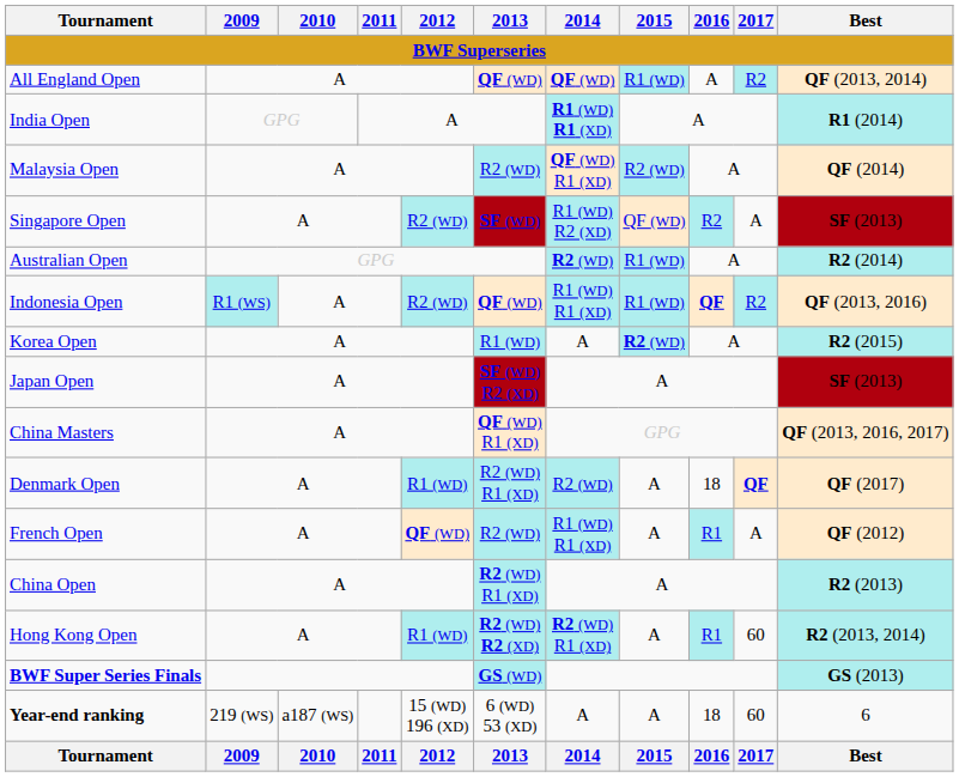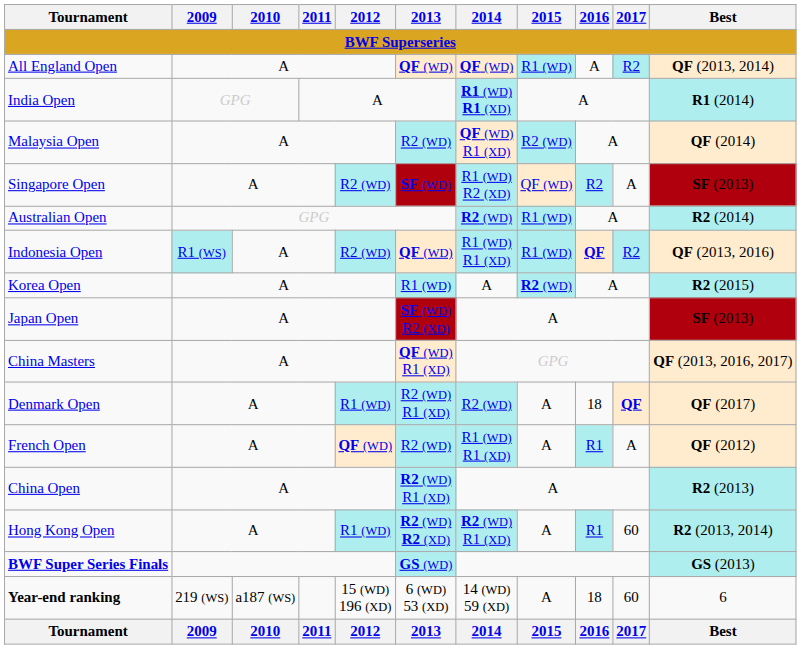 <table class="wikitable" style="font-size: 90%; text-align:center">
 <tr>
 <th>Tournament</th>
 <th><a href='#'>2009</a></th>
 <th><a href='#'>2010</a></th>
 <th><a href='#'>2011</a></th>
 <th><a href='#'>2012</a></th>
 <th><a href='#'>2013</a></th>
 <th><a href='#'>2014</a></th>
 <th><a href='#'>2015</a></th>
 <th><a href='#'>2016</a></th>
 <th><a href='#'>2017</a></th>
 <th>Best</th>
 </tr>
 <tr bgcolor=DAA520>
 <td colspan="11" align=center><strong><a href='#'>BWF Superseries</a></strong></td>
 </tr>
 <tr>
 <td align=left><a href='#'>All England Open</a></td>
 <td colspan="4">A</td>
 <td bgcolor=FFEBCD><a href='#'><strong>QF</strong> <small>(WD)</small></a></td>
 <td bgcolor=FFEBCD><a href='#'><strong>QF</strong> <small>(WD)</small></a></td>
 <td bgcolor=afeeee><a href='#'>R1 <small>(WD)</small></a></td>
 <td>A</td>
 <td bgcolor=afeeee><a href='#'>R2</a></td>
 <td bgcolor=FFEBCD><strong>QF</strong> (2013, 2014)</td>
 </tr>
 <tr>
 <td align=left><a href='#'>India Open</a></td>
 <td colspan="2" style=color:#ccc><em>GPG</em></td>
 <td colspan="3">A</td>
 <td bgcolor=AFEEEE><a href='#'><strong>R1</strong> <small>(WD)</small></a> <br> <a href='#'><strong>R1</strong> <small>(XD)</small></a></td>
 <td colspan="3">A</td>
 <td bgcolor=AFEEEE><strong>R1</strong> (2014)</td>
 </tr>
 <tr>
 <td align=left><a href='#'>Malaysia Open</a></td>
 <td colspan="4">A</td>
 <td bgcolor=AFEEEE><a href='#'>R2 <small>(WD)</small></a></td>
 <td bgcolor=FFEBCD><a href='#'><strong>QF</strong> <small>(WD)</small></a> <br> <a href='#'>R1 <small>(XD)</small></a></td>
 <td bgcolor=AFEEEE><a href='#'>R2 <small>(WD)</small></a></td>
 <td colspan="2">A</td>
 <td bgcolor=FFEBCD><strong>QF</strong> (2014)</td>
 </tr>
 <tr>
 <td align=left><a href='#'>Singapore Open</a></td>
 <td colspan="3">A</td>
 <td bgcolor=AFEEEE><a href='#'>R2 <small>(WD)</small></a></td>
 <td bgcolor=Bronze><a href='#'><strong>SF</strong> <small>(WD)</small></a></td>
 <td bgcolor=AFEEEE><a href='#'>R1 <small>(WD)</small></a> <br> <a href='#'>R2 <small>(XD)</small></a></td>
 <td bgcolor=FFEBCD><a href='#'>QF <small>(WD)</small></a></td>
 <td bgcolor=AFEEEE><a href='#'>R2</a></td>
 <td>A</td>
 <td bgcolor=Bronze><strong>SF</strong> (2013)</td>
 </tr>
 <tr>
 <td align=left><a href='#'>Australian Open</a></td>
 <td colspan="5" style=color:#ccc><em>GPG</em></td>
 <td bgcolor=AFEEEE><a href='#'><strong>R2</strong> <small>(WD)</small></a></td>
 <td bgcolor=AFEEEE><a href='#'>R1 <small>(WD)</small></a></td>
 <td colspan="2">A</td>
 <td bgcolor=AFEEEE><strong>R2</strong> (2014)</td>
 </tr>
 <tr>
 <td align=left><a href='#'>Indonesia Open</a></td>
 <td bgcolor=AFEEEE><a href='#'>R1 <small>(WS)</small></a></td>
 <td colspan="2">A</td>
 <td bgcolor=AFEEEE><a href='#'>R2 <small>(WD)</small></a></td>
 <td bgcolor=FFEBCD><a href='#'><strong>QF</strong> <small>(WD)</small></a></td>
 <td bgcolor=AFEEEE><a href='#'>R1 <small>(WD)</small></a> <br> <a href='#'>R1 <small>(XD)</small></a></td>
 <td bgcolor=AFEEEE><a href='#'>R1 <small>(WD)</small></a></td>
 <td bgcolor=FFEBCD><a href='#'><strong>QF</strong></a></td>
 <td bgcolor=afeeee><a href='#'>R2</a></td>
 <td bgcolor=FFEBCD><strong>QF</strong> (2013, 2016)</td>
 </tr>
 <tr>
 <td align=left><a href='#'>Korea Open</a></td>
 <td colspan="4">A</td>
 <td bgcolor=AFEEEE><a href='#'>R1 <small>(WD)</small></a></td>
 <td>A</td>
 <td bgcolor=AFEEEE><a href='#'><strong>R2</strong> <small>(WD)</small></a></td>
 <td colspan="2">A</td>
 <td bgcolor=AFEEEE><strong>R2</strong> (2015)</td>
 </tr>
 <tr>
 <td align=left><a href='#'>Japan Open</a></td>
 <td colspan="4">A</td>
 <td bgcolor=Bronze><a href='#'><strong>SF</strong> <small>(WD)</small></a> <br> <a href='#'>R2 <small>(XD)</small></a></td>
 <td colspan="4">A</td>
 <td bgcolor=Bronze><strong>SF</strong> (2013)</td>
 </tr>
 <tr>
 <td align=left><a href='#'>China Masters</a></td>
 <td colspan="4">A</td>
 <td bgcolor=FFEBCD><a href='#'><strong>QF</strong> <small>(WD)</small></a> <br> <a href='#'>R1 <small>(XD)</small></a></td>
 <td colspan="4" style=color:#ccc><em>GPG</em></td>
 <td bgcolor=FFEBCD><strong>QF</strong> (2013, 2016, 2017)</td>
 </tr>
 <tr>
 <td align=left><a href='#'>Denmark Open</a></td>
 <td colspan="3">A</td>
 <td bgcolor=afeeee><a href='#'>R1 <small>(WD)</small></a></td>
 <td bgcolor=afeeee><a href='#'>R2 <small>(WD)</small></a> <br> <a href='#'>R1 <small>(XD)</small></a></td>
 <td bgcolor=afeeee><a href='#'>R2 <small>(WD)</small></a></td>
 <td>A</td>
 <td>18</td>
 <td bgcolor=FFEBCD><a href='#'><strong>QF</strong></a></td>
 <td bgcolor=FFEBCD><strong>QF</strong> (2017)</td>
 </tr>
 <tr>
 <td align=left><a href='#'>French Open</a></td>
 <td colspan="3">A</td>
 <td bgcolor=FFEBCD><a href='#'><strong>QF</strong> <small>(WD)</small></a></td>
 <td bgcolor=AFEEEE><a href='#'>R2 <small>(WD)</small></a></td>
 <td bgcolor=AFEEEE><a href='#'>R1 <small>(WD)</small></a> <br> <a href='#'>R1 <small>(XD)</small></a></td>
 <td>A</td>
 <td bgcolor=AFEEEE><a href='#'>R1</a></td>
 <td>A</td>
 <td bgcolor=FFEBCD><strong>QF</strong> (2012)</td>
 </tr>
 <tr>
 <td align=left><a href='#'>China Open</a></td>
 <td colspan="4">A</td>
 <td bgcolor=AFEEEE><a href='#'><strong>R2</strong> <small>(WD)</small></a> <br> <a href='#'>R1 <small>(XD)</small></a></td>
 <td colspan="4">A</td>
 <td bgcolor=AFEEEE><strong>R2</strong> (2013)</td>
 </tr>
 <tr>
 <td align=left><a href='#'>Hong Kong Open</a></td>
 <td colspan="3">A</td>
 <td bgcolor=AFEEEE><a href='#'>R1 <small>(WD)</small></a></td>
 <td bgcolor=AFEEEE><a href='#'><strong>R2</strong> <small>(WD)</small></a> <br> <a href='#'><strong>R2</strong> <small>(XD)</small></a></td>
 <td bgcolor=AFEEEE><a href='#'><strong>R2</strong> <small>(WD)</small></a> <br> <a href='#'>R1 <small>(XD)</small></a></td>
 <td>A</td>
 <td bgcolor=AFEEEE><a href='#'>R1</a></td>
 <td>60</td>
 <td bgcolor=AFEEEE><strong>R2</strong> (2013, 2014)</td>
 </tr>
 <tr>
 <td align=left><strong><a href='#'>BWF Super Series Finals</a></strong></td>
 <td colspan="4"></td>
 <td bgcolor=AFEEEE><a href='#'><strong>GS</strong> <small>(WD)</small></a></td>
 <td colspan="4"></td>
 <td bgcolor=AFEEEE><strong>GS</strong> (2013)</td>
 </tr>
 <tr>
 <td align=left><strong>Year-end ranking</strong></td>
 <td>219 <small>(WS)</small></td>
 <td>a187 <small>(WS)</small></td>
 <td></td>
 <td>15 <small>(WD)</small> <br> 196 <small>(XD)</small></td>
 <td>6 <small>(WD)</small> <br> 53 <small>(XD)</small></td>
-<td>A</td>
+<td>14 <small>(WD)</small> <br> 59 <small>(XD)</small></td>
 <td>A</td>
 <td>18</td>
 <td>60</td>
 <td>6</td>
 </tr>
 <tr>
 <th>Tournament</th>
 <th><a href='#'>2009</a></th>
 <th><a href='#'>2010</a></th>
 <th><a href='#'>2011</a></th>
 <th><a href='#'>2012</a></th>
 <th><a href='#'>2013</a></th>
 <th><a href='#'>2014</a></th>
 <th><a href='#'>2015</a></th>
 <th><a href='#'>2016</a></th>
 <th><a href='#'>2017</a></th>
 <th>Best</th>
 </tr>
 </table>
